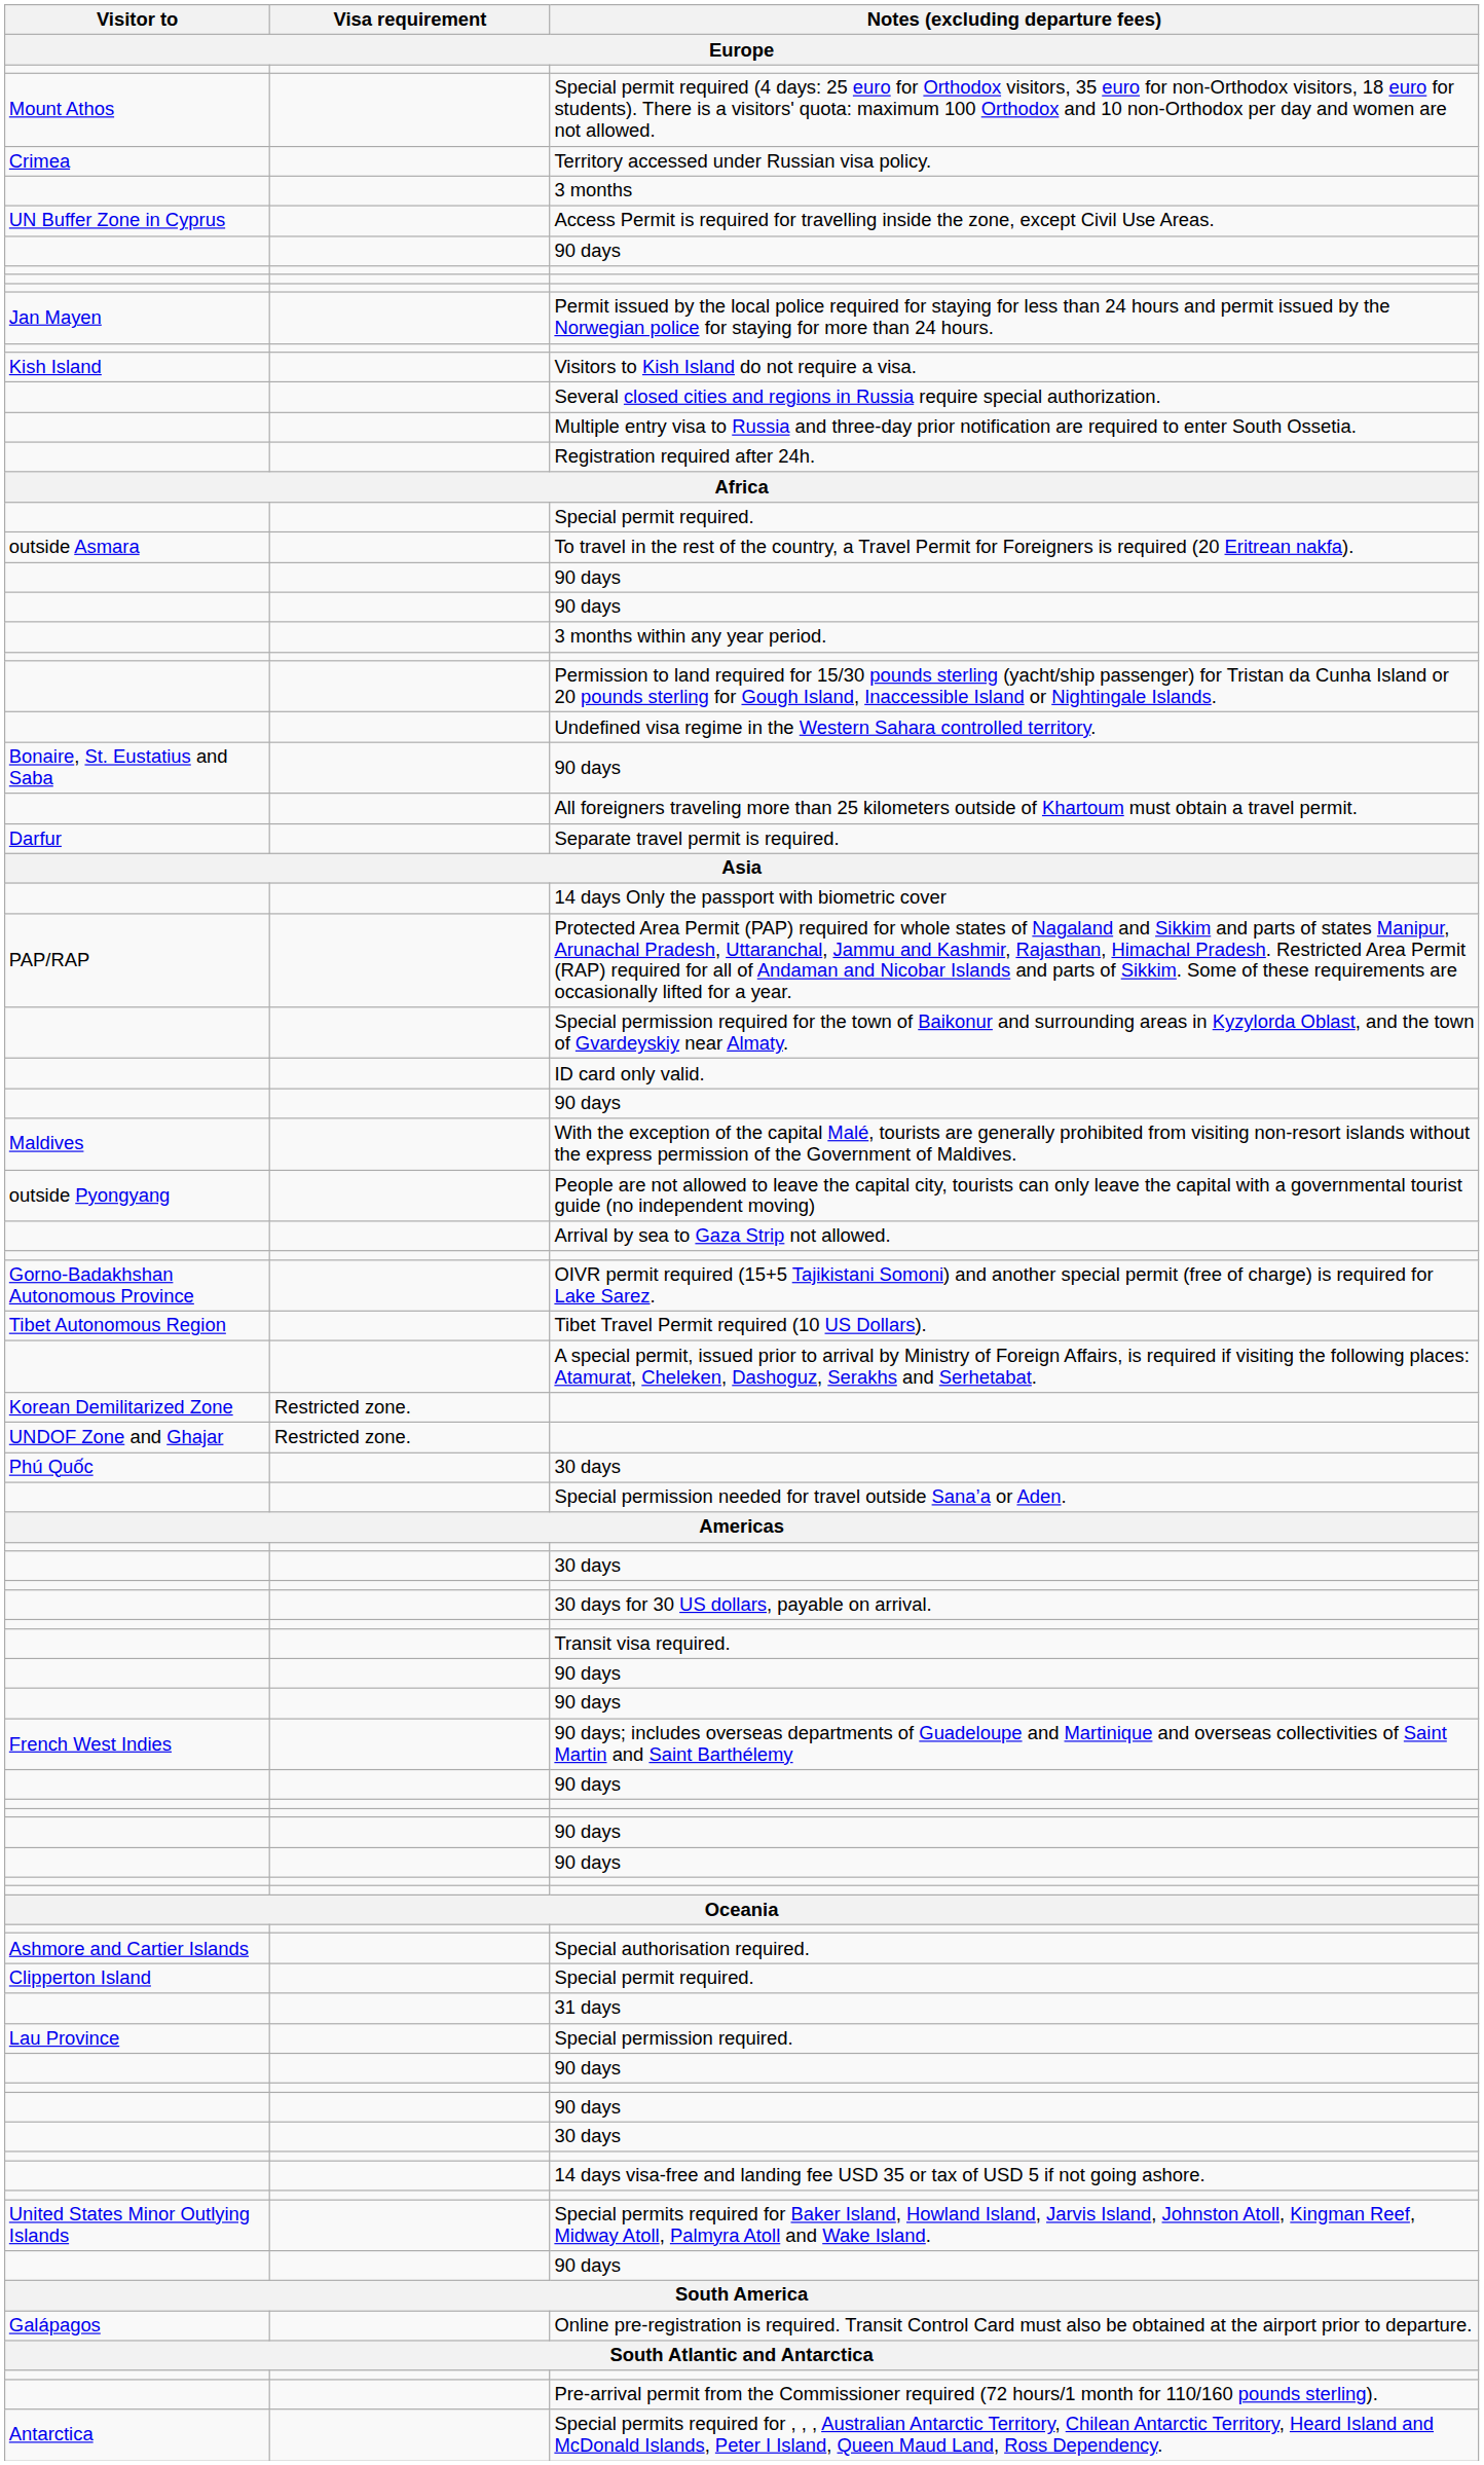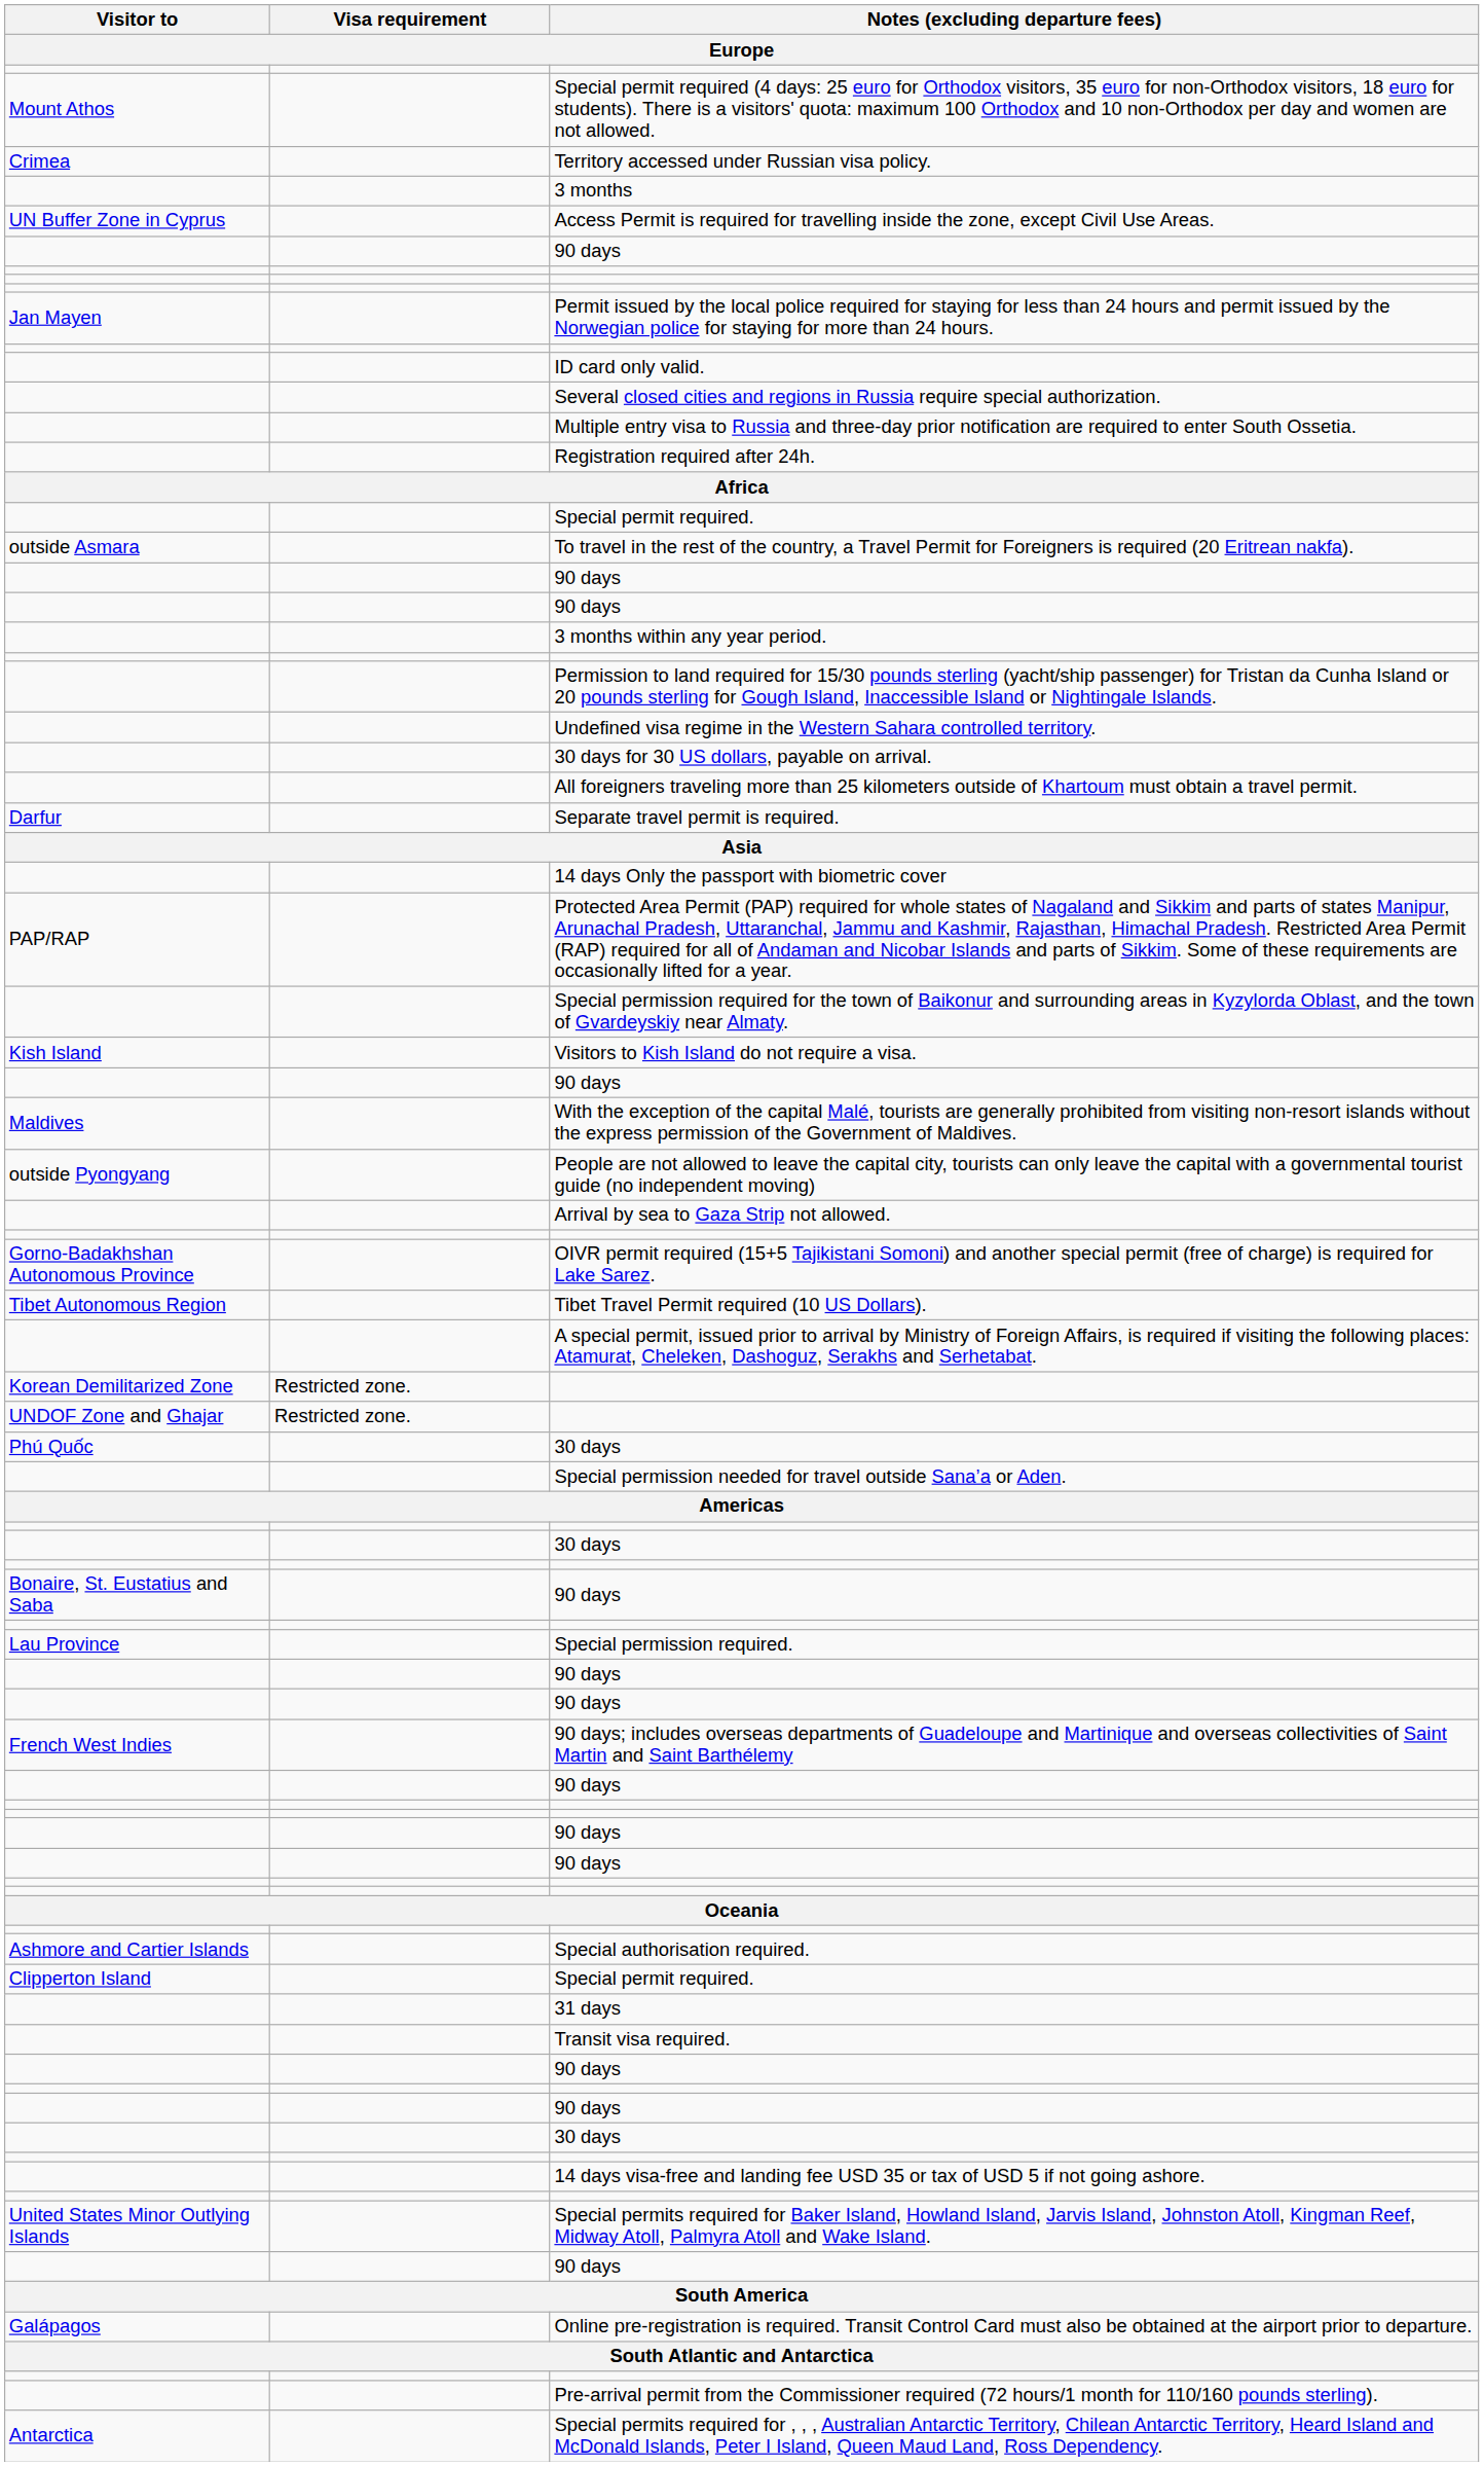 <table class="wikitable" style="text-align: left; table-layout: fixed; ">
 <tr>
 <th style="width:18%;">Visitor to</th>
 <th style="width:19%;">Visa requirement</th>
 <th>Notes (excluding departure fees)</th>
 </tr>
 <tr>
 <th colspan="3">Europe</th>
 </tr>
 <tr>
 <td></td>
 <td></td>
 <td></td>
 </tr>
 <tr>
 <td> <a href='#'>Mount Athos</a></td>
 <td></td>
 <td>Special permit required (4 days: 25 <a href='#'>euro</a> for <a href='#'>Orthodox</a> visitors, 35 <a href='#'>euro</a> for non-Orthodox visitors, 18 <a href='#'>euro</a> for students). There is a visitors' quota: maximum 100 <a href='#'>Orthodox</a> and 10 non-Orthodox per day and women are not allowed.</td>
 </tr>
 <tr>
 <td> <a href='#'>Crimea</a></td>
 <td></td>
 <td>Territory accessed under Russian visa policy.</td>
 </tr>
 <tr>
 <td></td>
 <td></td>
 <td>3 months</td>
 </tr>
 <tr>
 <td> <a href='#'>UN Buffer Zone in Cyprus</a></td>
 <td></td>
 <td>Access Permit is required for travelling inside the zone, except Civil Use Areas.</td>
 </tr>
 <tr>
 <td></td>
 <td></td>
 <td>90 days</td>
 </tr>
 <tr>
 <td></td>
 <td></td>
 <td></td>
 </tr>
 <tr>
 <td></td>
 <td></td>
 <td></td>
 </tr>
 <tr>
 <td></td>
 <td></td>
 <td></td>
 </tr>
 <tr>
 <td> <a href='#'>Jan Mayen</a></td>
 <td></td>
 <td>Permit issued by the local police required for staying for less than 24 hours and permit issued by the <a href='#'>Norwegian police</a> for staying for more than 24 hours.</td>
 </tr>
 <tr>
 <td></td>
 <td></td>
 <td></td>
 </tr>
 <tr>
-<td> <a href='#'>Kish Island</a></td>
 <td></td>
-<td>Visitors to <a href='#'>Kish Island</a> do not require a visa.</td>
+<td></td>
+<td>ID card only valid.</td>
 </tr>
 <tr>
 <td></td>
 <td></td>
 <td>Several <a href='#'>closed cities and regions in Russia</a> require special authorization.</td>
 </tr>
 <tr>
 <td></td>
 <td></td>
 <td>Multiple entry visa to <a href='#'>Russia</a> and three-day prior notification are required to enter South Ossetia.</td>
 </tr>
 <tr>
 <td></td>
 <td></td>
 <td>Registration required after 24h.</td>
 </tr>
 <tr>
 <th colspan="3">Africa</th>
 </tr>
 <tr>
 <td></td>
 <td></td>
 <td>Special permit required.</td>
 </tr>
 <tr>
 <td> outside <a href='#'>Asmara</a></td>
 <td></td>
 <td>To travel in the rest of the country, a Travel Permit for Foreigners is required (20 <a href='#'>Eritrean nakfa</a>).</td>
 </tr>
 <tr>
 <td></td>
 <td></td>
 <td>90 days</td>
 </tr>
 <tr>
 <td></td>
 <td></td>
 <td>90 days</td>
 </tr>
 <tr>
 <td></td>
 <td></td>
 <td>3 months within any year period.</td>
 </tr>
 <tr>
 <td></td>
 <td></td>
 <td></td>
 </tr>
 <tr>
 <td></td>
 <td></td>
 <td>Permission to land required for 15/30 <a href='#'>pounds sterling</a> (yacht/ship passenger) for Tristan da Cunha Island or 20 <a href='#'>pounds sterling</a> for <a href='#'>Gough Island</a>, <a href='#'>Inaccessible Island</a> or <a href='#'>Nightingale Islands</a>.</td>
 </tr>
 <tr>
 <td></td>
 <td></td>
 <td>Undefined visa regime in the <a href='#'>Western Sahara controlled territory</a>.</td>
 </tr>
 <tr>
-<td> <a href='#'>Bonaire</a>, <a href='#'>St. Eustatius</a> and <a href='#'>Saba</a></td>
 <td></td>
-<td>90 days</td>
+<td></td>
+<td>30 days for 30 <a href='#'>US dollars</a>, payable on arrival.</td>
 </tr>
 <tr>
 <td></td>
 <td></td>
 <td>All foreigners traveling more than 25 kilometers outside of <a href='#'>Khartoum</a> must obtain a travel permit.</td>
 </tr>
 <tr>
 <td> <a href='#'>Darfur</a></td>
 <td></td>
 <td>Separate travel permit is required.</td>
 </tr>
 <tr>
 <th colspan="3">Asia</th>
 </tr>
 <tr>
 <td></td>
 <td></td>
 <td>14 days Only the passport with biometric cover</td>
 </tr>
 <tr>
 <td> PAP/RAP</td>
 <td></td>
 <td>Protected Area Permit (PAP) required for whole states of <a href='#'>Nagaland</a> and <a href='#'>Sikkim</a> and parts of states <a href='#'>Manipur</a>, <a href='#'>Arunachal Pradesh</a>, <a href='#'>Uttaranchal</a>, <a href='#'>Jammu and Kashmir</a>, <a href='#'>Rajasthan</a>, <a href='#'>Himachal Pradesh</a>. Restricted Area Permit (RAP) required for all of <a href='#'>Andaman and Nicobar Islands</a> and parts of <a href='#'>Sikkim</a>. Some of these requirements are occasionally lifted for a year.</td>
 </tr>
 <tr>
 <td></td>
 <td></td>
 <td>Special permission required for the town of <a href='#'>Baikonur</a> and surrounding areas in <a href='#'>Kyzylorda Oblast</a>, and the town of <a href='#'>Gvardeyskiy</a> near <a href='#'>Almaty</a>.</td>
 </tr>
 <tr>
+<td> <a href='#'>Kish Island</a></td>
 <td></td>
-<td></td>
-<td>ID card only valid.</td>
+<td>Visitors to <a href='#'>Kish Island</a> do not require a visa.</td>
 </tr>
 <tr>
 <td></td>
 <td></td>
 <td>90 days</td>
 </tr>
 <tr>
 <td> <a href='#'>Maldives</a></td>
 <td></td>
 <td>With the exception of the capital <a href='#'>Malé</a>, tourists are generally prohibited from visiting non-resort islands without the express permission of the Government of Maldives.</td>
 </tr>
 <tr>
 <td> outside <a href='#'>Pyongyang</a></td>
 <td></td>
 <td>People are not allowed to leave the capital city, tourists can only leave the capital with a governmental tourist guide (no independent moving)</td>
 </tr>
 <tr>
 <td></td>
 <td></td>
 <td>Arrival by sea to <a href='#'>Gaza Strip</a> not allowed.</td>
 </tr>
 <tr>
 <td></td>
 <td></td>
 <td></td>
 </tr>
 <tr>
 <td> <a href='#'>Gorno-Badakhshan Autonomous Province</a></td>
 <td></td>
 <td>OIVR permit required (15+5 <a href='#'>Tajikistani Somoni</a>) and another special permit (free of charge) is required for <a href='#'>Lake Sarez</a>.</td>
 </tr>
 <tr>
 <td> <a href='#'>Tibet Autonomous Region</a></td>
 <td></td>
 <td>Tibet Travel Permit required (10 <a href='#'>US Dollars</a>).</td>
 </tr>
 <tr>
 <td></td>
 <td></td>
 <td>A special permit, issued prior to arrival by Ministry of Foreign Affairs, is required if visiting the following places: <a href='#'>Atamurat</a>, <a href='#'>Cheleken</a>, <a href='#'>Dashoguz</a>, <a href='#'>Serakhs</a> and <a href='#'>Serhetabat</a>.</td>
 </tr>
 <tr>
 <td> <a href='#'>Korean Demilitarized Zone</a></td>
 <td>Restricted zone.</td>
 <td></td>
 </tr>
 <tr>
 <td> <a href='#'>UNDOF Zone</a> and <a href='#'>Ghajar</a></td>
 <td>Restricted zone.</td>
 <td></td>
 </tr>
 <tr>
 <td> <a href='#'>Phú Quốc</a></td>
 <td></td>
 <td>30 days</td>
 </tr>
 <tr>
 <td></td>
 <td></td>
 <td>Special permission needed for travel outside <a href='#'>Sana’a</a> or <a href='#'>Aden</a>.</td>
 </tr>
 <tr>
 <th colspan="3">Americas</th>
 </tr>
 <tr>
 <td></td>
 <td></td>
 <td></td>
 </tr>
 <tr>
 <td></td>
 <td></td>
 <td>30 days</td>
 </tr>
 <tr>
 <td></td>
 <td></td>
 <td></td>
 </tr>
 <tr>
+<td> <a href='#'>Bonaire</a>, <a href='#'>St. Eustatius</a> and <a href='#'>Saba</a></td>
 <td></td>
-<td></td>
-<td>30 days for 30 <a href='#'>US dollars</a>, payable on arrival.</td>
+<td>90 days</td>
 </tr>
 <tr>
 <td></td>
 <td></td>
 <td></td>
 </tr>
 <tr>
+<td> <a href='#'>Lau Province</a></td>
 <td></td>
-<td></td>
-<td>Transit visa required.</td>
+<td>Special permission required.</td>
 </tr>
 <tr>
 <td></td>
 <td></td>
 <td>90 days</td>
 </tr>
 <tr>
 <td></td>
 <td></td>
 <td>90 days</td>
 </tr>
 <tr>
 <td> <a href='#'>French West Indies</a></td>
 <td></td>
 <td>90 days; includes overseas departments of <a href='#'>Guadeloupe</a> and <a href='#'>Martinique</a> and overseas collectivities of <a href='#'>Saint Martin</a> and <a href='#'>Saint Barthélemy</a></td>
 </tr>
 <tr>
 <td></td>
 <td></td>
 <td>90 days</td>
 </tr>
 <tr>
 <td></td>
 <td></td>
 <td></td>
 </tr>
 <tr>
 <td></td>
 <td></td>
 <td></td>
 </tr>
 <tr>
 <td></td>
 <td></td>
 <td>90 days</td>
 </tr>
 <tr>
 <td></td>
 <td></td>
 <td>90 days</td>
 </tr>
 <tr>
 <td></td>
 <td></td>
 <td></td>
 </tr>
 <tr>
 <td></td>
 <td></td>
 <td></td>
 </tr>
 <tr>
 <th colspan="3">Oceania</th>
 </tr>
 <tr>
 <td></td>
 <td></td>
 <td></td>
 </tr>
 <tr>
 <td> <a href='#'>Ashmore and Cartier Islands</a></td>
 <td></td>
 <td>Special authorisation required.</td>
 </tr>
 <tr>
 <td> <a href='#'>Clipperton Island</a></td>
 <td></td>
 <td>Special permit required.</td>
 </tr>
 <tr>
 <td></td>
 <td></td>
 <td>31 days</td>
 </tr>
 <tr>
-<td> <a href='#'>Lau Province</a></td>
 <td></td>
-<td>Special permission required.</td>
+<td></td>
+<td>Transit visa required.</td>
 </tr>
 <tr>
 <td></td>
 <td></td>
 <td>90 days</td>
 </tr>
 <tr>
 <td></td>
 <td></td>
 <td></td>
 </tr>
 <tr>
 <td></td>
 <td></td>
 <td>90 days</td>
 </tr>
 <tr>
 <td></td>
 <td></td>
 <td>30 days</td>
 </tr>
 <tr>
 <td></td>
 <td></td>
 <td></td>
 </tr>
 <tr>
 <td></td>
 <td></td>
 <td>14 days visa-free and landing fee USD 35 or tax of USD 5 if not going ashore.</td>
 </tr>
 <tr>
 <td></td>
 <td></td>
 <td></td>
 </tr>
 <tr>
 <td> <a href='#'>United States Minor Outlying Islands</a></td>
 <td></td>
 <td>Special permits required for <a href='#'>Baker Island</a>, <a href='#'>Howland Island</a>, <a href='#'>Jarvis Island</a>, <a href='#'>Johnston Atoll</a>, <a href='#'>Kingman Reef</a>, <a href='#'>Midway Atoll</a>, <a href='#'>Palmyra Atoll</a> and <a href='#'>Wake Island</a>.</td>
 </tr>
 <tr>
 <td></td>
 <td></td>
 <td>90 days</td>
 </tr>
 <tr>
 <th colspan="3">South America</th>
 </tr>
 <tr>
 <td> <a href='#'>Galápagos</a></td>
 <td></td>
 <td>Online pre-registration is required. Transit Control Card must also be obtained at the airport prior to departure.</td>
 </tr>
 <tr>
 <th colspan="3">South Atlantic and Antarctica</th>
 </tr>
 <tr>
 <td></td>
 <td></td>
 <td></td>
 </tr>
 <tr>
 <td></td>
 <td></td>
 <td>Pre-arrival permit from the Commissioner required (72 hours/1 month for 110/160 <a href='#'>pounds sterling</a>).</td>
 </tr>
 <tr>
 <td><a href='#'>Antarctica</a></td>
 <td></td>
 <td>Special permits required for , , ,  <a href='#'>Australian Antarctic Territory</a>,  <a href='#'>Chilean Antarctic Territory</a>,  <a href='#'>Heard Island and McDonald Islands</a>,  <a href='#'>Peter I Island</a>,  <a href='#'>Queen Maud Land</a>,  <a href='#'>Ross Dependency</a>.</td>
 </tr>
 </table>
